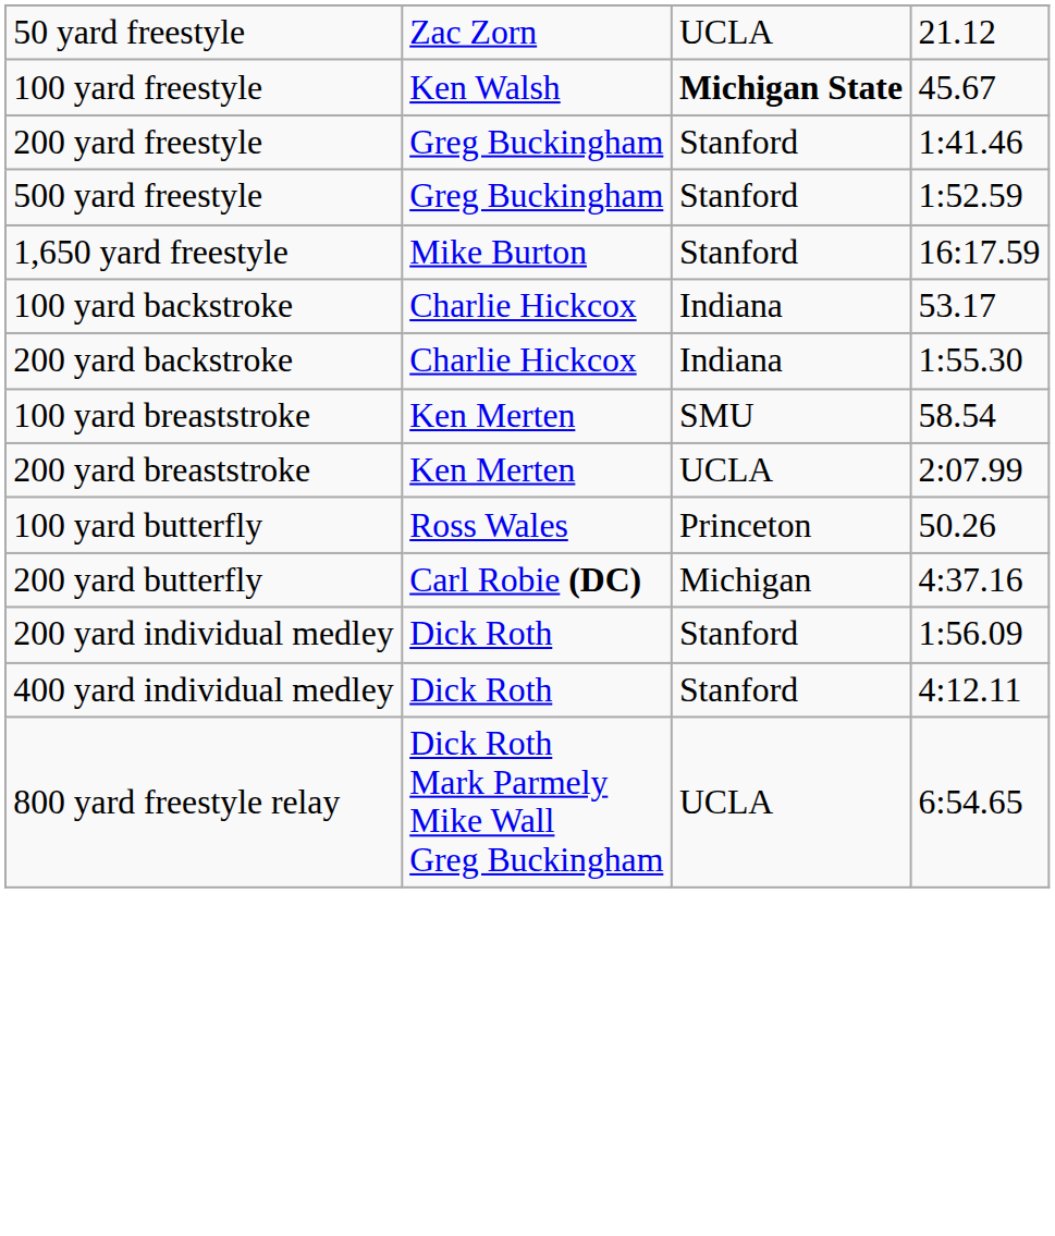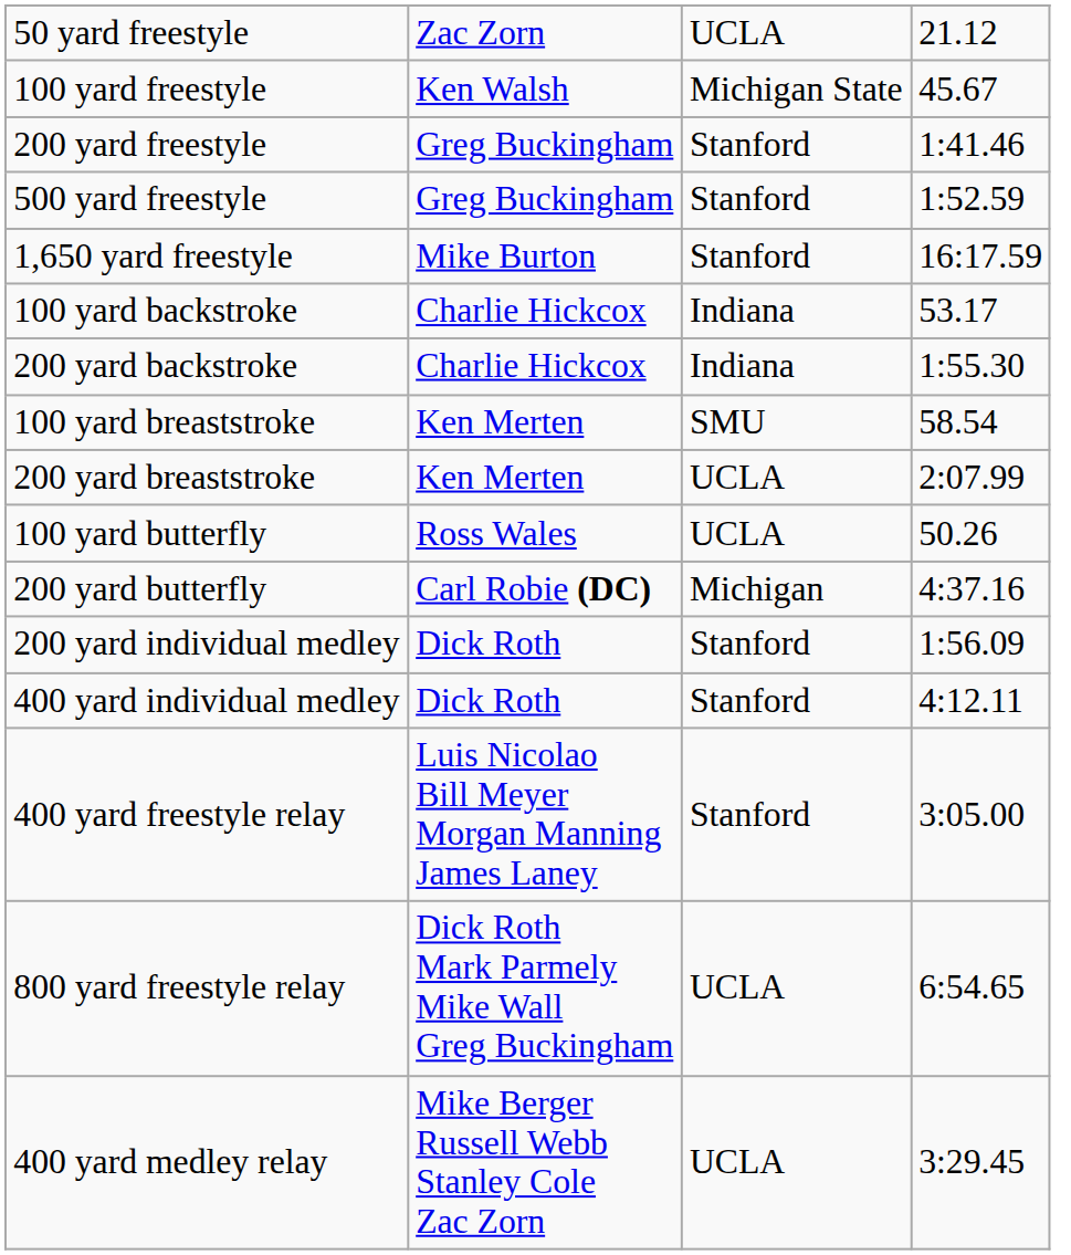 <table class="wikitable sortable" style="text-align:left">
 <tr>
 </tr>
 <tr>
 <td>50 yard freestyle</td>
 <td><a href='#'>Zac Zorn</a></td>
 <td>UCLA</td>
 <td>21.12</td>
 </tr>
 <tr>
 <td>100 yard freestyle</td>
 <td><a href='#'>Ken Walsh</a></td>
-<td><strong>Michigan State</strong></td>
+<td>Michigan State</td>
 <td>45.67</td>
 </tr>
 <tr>
 <td>200 yard freestyle</td>
 <td><a href='#'>Greg Buckingham</a></td>
 <td>Stanford</td>
 <td>1:41.46</td>
 </tr>
 <tr>
 <td>500 yard freestyle</td>
 <td><a href='#'>Greg Buckingham</a></td>
 <td>Stanford</td>
 <td>1:52.59</td>
 </tr>
 <tr>
 <td>1,650 yard freestyle</td>
 <td><a href='#'>Mike Burton</a></td>
 <td>Stanford</td>
 <td>16:17.59</td>
 </tr>
 <tr>
 <td>100 yard backstroke</td>
 <td><a href='#'>Charlie Hickcox</a></td>
 <td>Indiana</td>
 <td>53.17</td>
 </tr>
 <tr>
 <td>200 yard backstroke</td>
 <td><a href='#'>Charlie Hickcox</a></td>
 <td>Indiana</td>
 <td>1:55.30</td>
 </tr>
 <tr>
 <td>100 yard breaststroke</td>
 <td><a href='#'>Ken Merten</a></td>
 <td>SMU</td>
 <td>58.54</td>
 </tr>
 <tr>
 <td>200 yard breaststroke</td>
 <td><a href='#'>Ken Merten</a></td>
 <td>UCLA</td>
 <td>2:07.99</td>
 </tr>
 <tr>
 <td>100 yard butterfly</td>
 <td><a href='#'>Ross Wales</a></td>
-<td>Princeton</td>
+<td>UCLA</td>
 <td>50.26</td>
 </tr>
 <tr>
 <td>200 yard butterfly</td>
 <td><a href='#'>Carl Robie</a> <strong>(DC)</strong></td>
 <td>Michigan</td>
 <td>4:37.16</td>
 </tr>
 <tr>
 <td>200 yard individual medley</td>
 <td><a href='#'>Dick Roth</a></td>
 <td>Stanford</td>
 <td>1:56.09</td>
 </tr>
 <tr>
 <td>400 yard individual medley</td>
 <td><a href='#'>Dick Roth</a></td>
 <td>Stanford</td>
 <td>4:12.11</td>
 </tr>
 <tr>
+<td>400 yard freestyle relay</td>
+<td> <a href='#'>Luis Nicolao</a><br><a href='#'>Bill Meyer</a><br><a href='#'>Morgan Manning</a><br><a href='#'>James Laney</a></td>
+<td>Stanford</td>
+<td>3:05.00</td>
+</tr>
+<tr>
 <td>800 yard freestyle relay</td>
 <td><a href='#'>Dick Roth</a><br><a href='#'>Mark Parmely</a><br><a href='#'>Mike Wall</a><br><a href='#'>Greg Buckingham</a></td>
 <td>UCLA</td>
 <td>6:54.65</td>
 </tr>
+<tr>
+<td>400 yard medley relay</td>
+<td><a href='#'>Mike Berger</a><br><a href='#'>Russell Webb</a><br><a href='#'>Stanley Cole</a><br><a href='#'>Zac Zorn</a></td>
+<td>UCLA</td>
+<td>3:29.45</td>
+</tr>
 </table>
